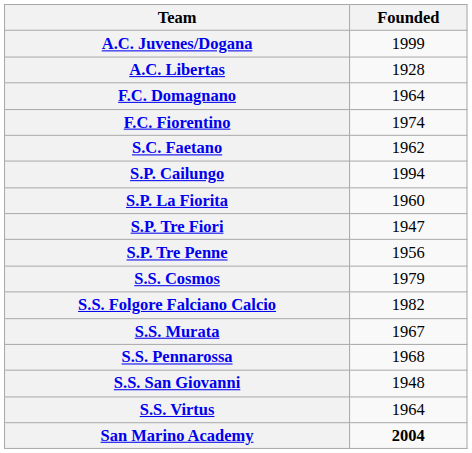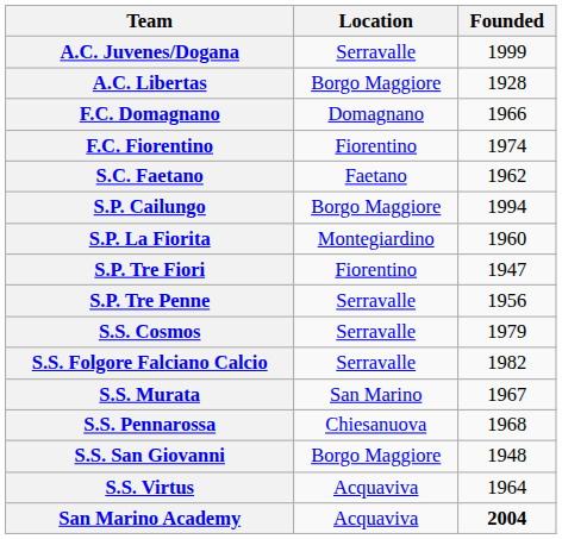 <table class="wikitable sortable plainrowheaders" style="width:450px; text-align:center;">
 <tr>
 <th scope="col">Team</th>
+<th scope="col">Location</th>
 <th scope="col">Founded</th>
 </tr>
 <tr>
 <th scope="row"><a href='#'>A.C. Juvenes/Dogana</a></th>
+<td><a href='#'>Serravalle</a></td>
 <td>1999</td>
 </tr>
 <tr>
 <th scope="row"><a href='#'>A.C. Libertas</a></th>
+<td><a href='#'>Borgo Maggiore</a></td>
 <td>1928</td>
 </tr>
 <tr>
 <th scope="row"><a href='#'>F.C. Domagnano</a></th>
-<td>1964</td>
+<td><a href='#'>Domagnano</a></td>
+<td>1966</td>
 </tr>
 <tr>
 <th scope="row"><a href='#'>F.C. Fiorentino</a></th>
+<td><a href='#'>Fiorentino</a></td>
 <td>1974</td>
 </tr>
 <tr>
 <th scope="row"><a href='#'>S.C. Faetano</a></th>
+<td><a href='#'>Faetano</a></td>
 <td>1962</td>
 </tr>
 <tr>
 <th scope="row"><a href='#'>S.P. Cailungo</a></th>
+<td><a href='#'>Borgo Maggiore</a></td>
 <td>1994</td>
 </tr>
 <tr>
 <th scope="row"><a href='#'>S.P. La Fiorita</a></th>
+<td><a href='#'>Montegiardino</a></td>
 <td>1960</td>
 </tr>
 <tr>
 <th scope="row"><a href='#'>S.P. Tre Fiori</a></th>
+<td><a href='#'>Fiorentino</a></td>
 <td>1947</td>
 </tr>
 <tr>
 <th scope="row"><a href='#'>S.P. Tre Penne</a></th>
+<td><a href='#'>Serravalle</a></td>
 <td>1956</td>
 </tr>
 <tr>
 <th scope="row"><a href='#'>S.S. Cosmos</a></th>
+<td><a href='#'>Serravalle</a></td>
 <td>1979</td>
 </tr>
 <tr>
 <th scope="row"><a href='#'>S.S. Folgore Falciano Calcio</a></th>
+<td><a href='#'>Serravalle</a></td>
 <td>1982</td>
 </tr>
 <tr>
 <th scope="row"><a href='#'>S.S. Murata</a></th>
+<td><a href='#'>San Marino</a></td>
 <td>1967</td>
 </tr>
 <tr>
 <th scope="row"><a href='#'>S.S. Pennarossa</a></th>
+<td><a href='#'>Chiesanuova</a></td>
 <td>1968</td>
 </tr>
 <tr>
 <th scope="row"><a href='#'>S.S. San Giovanni</a></th>
+<td><a href='#'>Borgo Maggiore</a></td>
 <td>1948</td>
 </tr>
 <tr>
 <th scope="row"><a href='#'>S.S. Virtus</a></th>
+<td><a href='#'>Acquaviva</a></td>
 <td>1964</td>
 </tr>
 <tr>
 <th scope="row"><a href='#'>San Marino Academy</a></th>
+<td><a href='#'>Acquaviva</a></td>
 <td><strong>2004</strong></td>
 </tr>
 </table>
